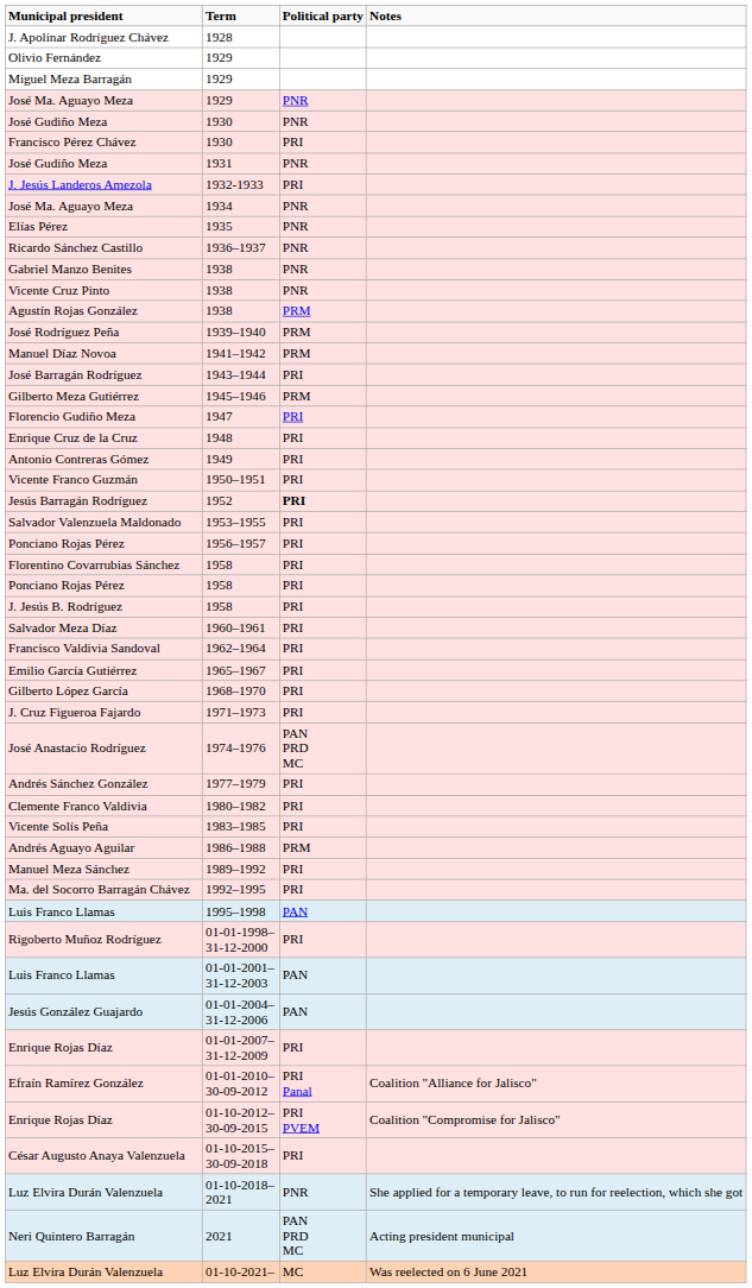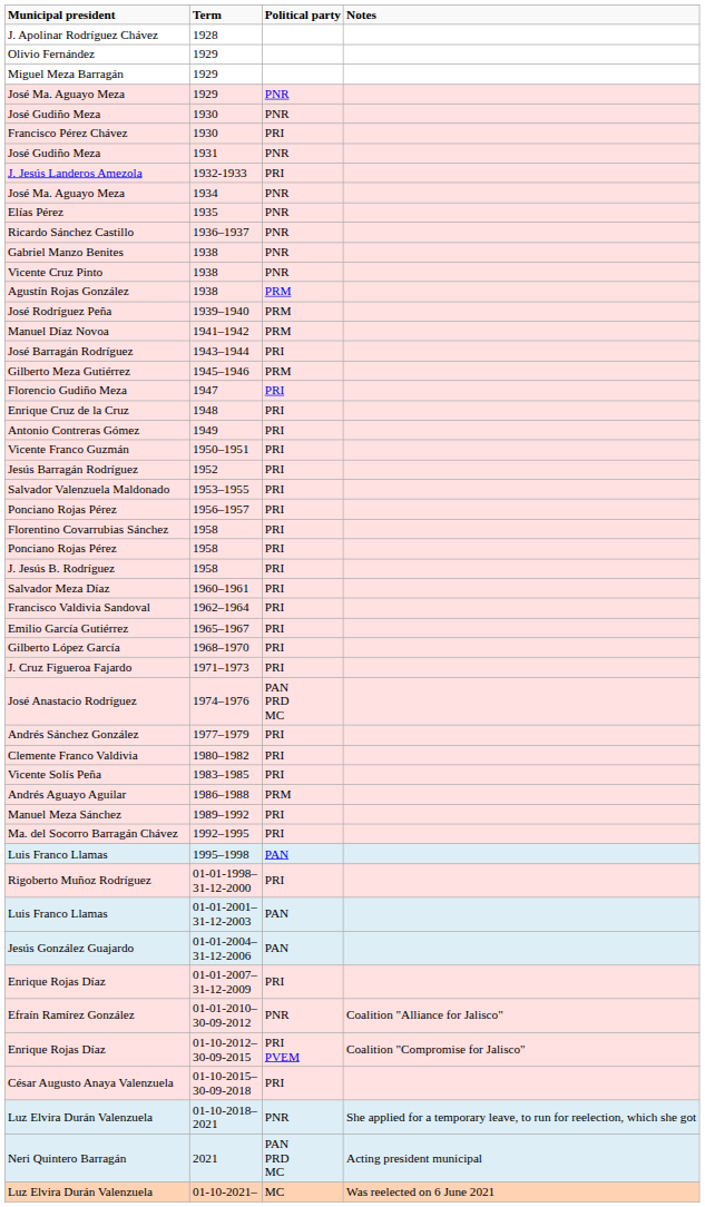 <table class="wikitable">
 <tr>
 <td width=230px><strong>Municipal president</strong></td>
 <td width=85px><strong>Term</strong></td>
 <td><strong>Political party</strong></td>
 <td><strong>Notes</strong></td>
 </tr>
 <tr style="background:#ffffff">
 <td>J. Apolinar Rodríguez Chávez</td>
 <td>1928</td>
 <td></td>
 <td></td>
 </tr>
 <tr style="background:#ffffff">
 <td>Olivio Fernández</td>
 <td>1929</td>
 <td></td>
 <td></td>
 </tr>
 <tr style="background:#ffffff">
 <td>Miguel Meza Barragán</td>
 <td>1929</td>
 <td></td>
 <td></td>
 </tr>
 <tr style="background:#ffe1e1">
 <td>José Ma. Aguayo Meza</td>
 <td>1929</td>
 <td><a href='#'>PNR</a> </td>
 <td></td>
 </tr>
 <tr style="background:#ffe1e1">
 <td>José Gudiño Meza</td>
 <td>1930</td>
 <td>PNR </td>
 <td></td>
 </tr>
 <tr style="background:#ffe1e1">
 <td>Francisco Pérez Chávez</td>
 <td>1930</td>
 <td>PRI </td>
 <td></td>
 </tr>
 <tr style="background:#ffe1e1">
 <td>José Gudiño Meza</td>
 <td>1931</td>
 <td>PNR </td>
 <td></td>
 </tr>
 <tr style="background:#ffe1e1">
 <td><a href='#'>J. Jesús Landeros Amezola</a></td>
 <td>1932-1933</td>
 <td>PRI </td>
 <td></td>
 </tr>
 <tr style="background:#ffe1e1">
 <td>José Ma. Aguayo Meza</td>
 <td>1934</td>
 <td>PNR </td>
 <td></td>
 </tr>
 <tr style="background:#ffe1e1">
 <td>Elías Pérez</td>
 <td>1935</td>
 <td>PNR </td>
 <td></td>
 </tr>
 <tr style="background:#ffe1e1">
 <td>Ricardo Sánchez Castillo</td>
 <td>1936–1937</td>
 <td>PNR </td>
 <td></td>
 </tr>
 <tr style="background:#ffe1e1">
 <td>Gabriel Manzo Benites</td>
 <td>1938</td>
 <td>PNR </td>
 <td></td>
 </tr>
 <tr style="background:#ffe1e1">
 <td>Vicente Cruz Pinto</td>
 <td>1938</td>
 <td>PNR </td>
 <td></td>
 </tr>
 <tr style="background:#ffe1e1">
 <td>Agustín Rojas González</td>
 <td>1938</td>
 <td><a href='#'>PRM</a> </td>
 <td></td>
 </tr>
 <tr style="background:#ffe1e1">
 <td>José Rodríguez Peña</td>
 <td>1939–1940</td>
 <td>PRM </td>
 <td></td>
 </tr>
 <tr style="background:#ffe1e1">
 <td>Manuel Díaz Novoa</td>
 <td>1941–1942</td>
 <td>PRM </td>
 <td></td>
 </tr>
 <tr style="background:#ffe1e1">
 <td>José Barragán Rodríguez</td>
 <td>1943–1944</td>
 <td>PRI </td>
 <td></td>
 </tr>
 <tr style="background:#ffe1e1">
 <td>Gilberto Meza Gutiérrez</td>
 <td>1945–1946</td>
 <td>PRM </td>
 <td></td>
 </tr>
 <tr style="background:#ffe1e1">
 <td>Florencio Gudiño Meza</td>
 <td>1947</td>
 <td><a href='#'>PRI</a> </td>
 <td></td>
 </tr>
 <tr style="background:#ffe1e1">
 <td>Enrique Cruz de la Cruz</td>
 <td>1948</td>
 <td>PRI </td>
 <td></td>
 </tr>
 <tr style="background:#ffe1e1">
 <td>Antonio Contreras Gómez</td>
 <td>1949</td>
 <td>PRI </td>
 <td></td>
 </tr>
 <tr style="background:#ffe1e1">
 <td>Vicente Franco Guzmán</td>
 <td>1950–1951</td>
 <td>PRI </td>
 <td></td>
 </tr>
 <tr style="background:#ffe1e1">
 <td>Jesús Barragán Rodríguez</td>
 <td>1952</td>
-<td><strong>PRI </strong></td>
+<td>PRI </td>
 <td></td>
 </tr>
 <tr style="background:#ffe1e1">
 <td>Salvador Valenzuela Maldonado</td>
 <td>1953–1955</td>
 <td>PRI </td>
 <td></td>
 </tr>
 <tr style="background:#ffe1e1">
 <td>Ponciano Rojas Pérez</td>
 <td>1956–1957</td>
 <td>PRI </td>
 <td></td>
 </tr>
 <tr style="background:#ffe1e1">
 <td>Florentino Covarrubias Sánchez</td>
 <td>1958</td>
 <td>PRI </td>
 <td></td>
 </tr>
 <tr style="background:#ffe1e1">
 <td>Ponciano Rojas Pérez</td>
 <td>1958</td>
 <td>PRI </td>
 <td></td>
 </tr>
 <tr style="background:#ffe1e1">
 <td>J. Jesús B. Rodríguez</td>
 <td>1958</td>
 <td>PRI </td>
 <td></td>
 </tr>
 <tr style="background:#ffe1e1">
 <td>Salvador Meza Díaz</td>
 <td>1960–1961</td>
 <td>PRI </td>
 <td></td>
 </tr>
 <tr style="background:#ffe1e1">
 <td>Francisco Valdivia Sandoval</td>
 <td>1962–1964</td>
 <td>PRI </td>
 <td></td>
 </tr>
 <tr style="background:#ffe1e1">
 <td>Emilio García Gutiérrez</td>
 <td>1965–1967</td>
 <td>PRI </td>
 <td></td>
 </tr>
 <tr style="background:#ffe1e1">
 <td>Gilberto López García</td>
 <td>1968–1970</td>
 <td>PRI </td>
 <td></td>
 </tr>
 <tr style="background:#ffe1e1">
 <td>J. Cruz Figueroa Fajardo</td>
 <td>1971–1973</td>
 <td>PRI </td>
 <td></td>
 </tr>
 <tr style="background:#ffe1e1">
 <td>José Anastacio Rodríguez</td>
 <td>1974–1976</td>
 <td>PAN <br> PRD <br> MC </td>
 <td></td>
 </tr>
 <tr style="background:#ffe1e1">
 <td>Andrés Sánchez González</td>
 <td>1977–1979</td>
 <td>PRI </td>
 <td></td>
 </tr>
 <tr style="background:#ffe1e1">
 <td>Clemente Franco Valdivia</td>
 <td>1980–1982</td>
 <td>PRI </td>
 <td></td>
 </tr>
 <tr style="background:#ffe1e1">
 <td>Vicente Solís Peña</td>
 <td>1983–1985</td>
 <td>PRI </td>
 <td></td>
 </tr>
 <tr style="background:#ffe1e1">
 <td>Andrés Aguayo Aguilar</td>
 <td>1986–1988</td>
 <td>PRM </td>
 <td></td>
 </tr>
 <tr style="background:#ffe1e1">
 <td>Manuel Meza Sánchez</td>
 <td>1989–1992</td>
 <td>PRI </td>
 <td></td>
 </tr>
 <tr style="background:#ffe1e1">
 <td>Ma. del Socorro Barragán Chávez</td>
 <td>1992–1995</td>
 <td>PRI </td>
 <td></td>
 </tr>
 <tr style="background:#ddeef6">
 <td>Luis Franco Llamas</td>
 <td>1995–1998</td>
 <td><a href='#'>PAN</a> </td>
 <td></td>
 </tr>
 <tr style="background:#ffe1e1">
 <td>Rigoberto Muñoz Rodríguez</td>
 <td>01-01-1998–31-12-2000</td>
 <td>PRI </td>
 <td></td>
 </tr>
 <tr style="background:#ddeef6">
 <td>Luis Franco Llamas</td>
 <td>01-01-2001–31-12-2003</td>
 <td>PAN </td>
 <td></td>
 </tr>
 <tr style="background:#ddeef6">
 <td>Jesús González Guajardo</td>
 <td>01-01-2004–31-12-2006</td>
 <td>PAN </td>
 <td></td>
 </tr>
 <tr style="background:#ffe1e1">
 <td>Enrique Rojas Díaz</td>
 <td>01-01-2007–31-12-2009</td>
 <td>PRI </td>
 <td></td>
 </tr>
 <tr style="background:#ffe1e1">
 <td>Efraín Ramírez González</td>
 <td>01-01-2010–30-09-2012</td>
-<td>PRI <br> <a href='#'>Panal</a> </td>
+<td>PNR </td>
 <td>Coalition "Alliance for Jalisco"</td>
 </tr>
 <tr style="background:#ffe1e1">
 <td>Enrique Rojas Díaz</td>
 <td>01-10-2012–30-09-2015</td>
 <td>PRI <br> <a href='#'>PVEM</a> </td>
 <td>Coalition "Compromise for Jalisco"</td>
 </tr>
 <tr style="background:#ffe1e1">
 <td>César Augusto Anaya Valenzuela</td>
 <td>01-10-2015–30-09-2018</td>
 <td>PRI </td>
 <td></td>
 </tr>
 <tr style="background:#ddeef6">
 <td>Luz Elvira Durán Valenzuela</td>
 <td>01-10-2018–2021</td>
 <td>PNR </td>
 <td>She applied for a temporary leave, to run for reelection, which she got</td>
 </tr>
 <tr style="background:#ddeef6">
 <td>Neri Quintero Barragán</td>
 <td>2021</td>
 <td>PAN <br> PRD <br> MC </td>
 <td>Acting president municipal</td>
 </tr>
 <tr style="background:#ffd2b3">
 <td>Luz Elvira Durán Valenzuela</td>
 <td>01-10-2021–</td>
 <td>MC </td>
 <td>Was reelected on 6 June 2021</td>
 </tr>
 </table>
